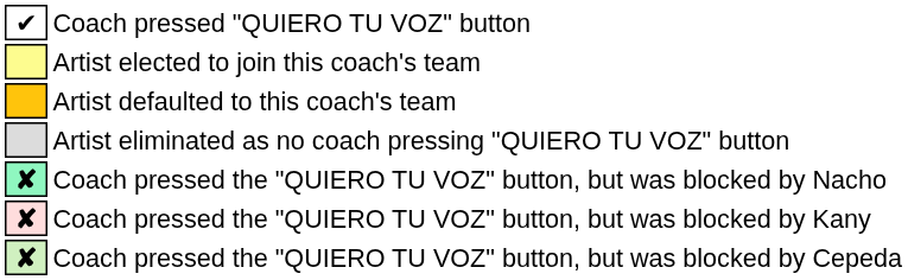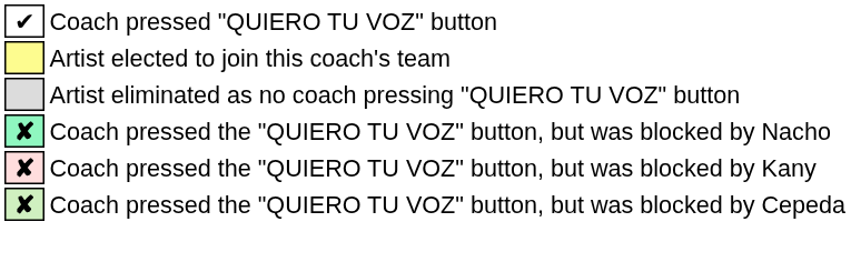 <table class="toccolours" style="font-size: 90%; white-space: nowrap">
 <tr>
 <td style="background:white; border:1px solid black"> ✔ </td>
 <td>Coach pressed "QUIERO TU VOZ" button</td>
 </tr>
 <tr>
 <td style="background:#fdfc8f; border:1px solid black">    </td>
 <td>Artist elected to join this coach's team</td>
-</tr>
-<tr>
-<td style="background:#ffc40c; border:1px solid black">    </td>
-<td>Artist defaulted to this coach's team</td>
 </tr>
 <tr>
 <td style="background:#dcdcdc; border:1px solid black">    </td>
 <td>Artist eliminated as no coach pressing  "QUIERO TU VOZ" button</td>
 </tr>
 <tr>
 <td style="background:#8ff7c0; border:1px solid black"><strong> ✘ </strong></td>
 <td>Coach pressed the "QUIERO TU VOZ" button, but was blocked by Nacho</td>
 </tr>
 <tr>
 <td style="background:#ffdddd; border:1px solid black"><strong> ✘ </strong></td>
 <td>Coach pressed the "QUIERO TU VOZ" button, but was blocked by Kany</td>
 </tr>
 <tr>
 <td style="background:#d0f0c0; border:1px solid black"><strong> ✘ </strong></td>
 <td>Coach pressed the "QUIERO TU VOZ" button, but was blocked by Cepeda</td>
 </tr>
 </table>
